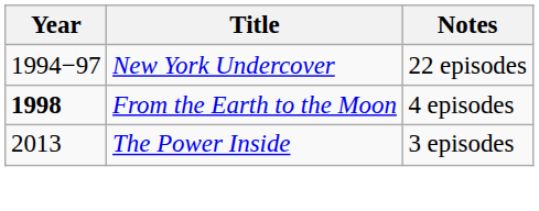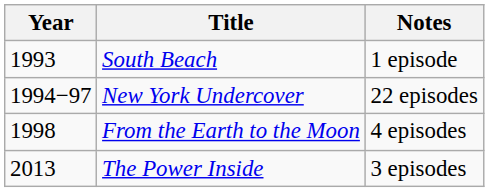 <table class="wikitable">
 <tr>
 <th>Year</th>
 <th>Title</th>
 <th>Notes</th>
 </tr>
 <tr>
+<td>1993</td>
+<td><em><a href='#'>South Beach</a></em></td>
+<td>1 episode</td>
+</tr>
+<tr>
 <td>1994−97</td>
 <td><em><a href='#'>New York Undercover</a></em></td>
 <td>22 episodes</td>
 </tr>
 <tr>
-<td><strong>1998</strong></td>
+<td>1998</td>
 <td><em><a href='#'>From the Earth to the Moon</a></em></td>
 <td>4 episodes</td>
 </tr>
 <tr>
 <td>2013</td>
 <td><em><a href='#'>The Power Inside</a></em></td>
 <td>3 episodes</td>
 </tr>
 </table>
